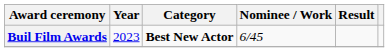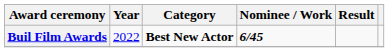 <table class="wikitable plainrowheaders sortable">
 <tr>
 <th scope="col">Award ceremony</th>
 <th scope="col">Year</th>
 <th scope="col">Category</th>
 <th scope="col">Nominee / Work</th>
 <th scope="col">Result</th>
 <th scope="col" class="unsortable"></th>
 </tr>
 <tr>
 <th scope="row"><a href='#'>Buil Film Awards</a></th>
-<td style="text-align:center"><a href='#'>2023</a></td>
+<td style="text-align:center"><a href='#'>2022</a></td>
 <td><strong>Best New Actor</strong></td>
-<td><em>6/45</em></td>
+<td><strong><em>6/45</em></strong></td>
 <td></td>
 <td style="text-align:center"></td>
 </tr>
 <tr>
 </tr>
 </table>
